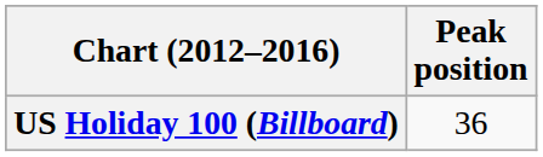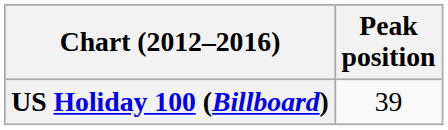 <table class="wikitable sortable plainrowheaders" style="text-align:center">
 <tr>
 <th scope="col">Chart (2012–2016)</th>
 <th scope="col">Peak<br>position</th>
 </tr>
 <tr>
 <th scope="row">US <a href='#'>Holiday 100</a> (<em><a href='#'>Billboard</a></em>)</th>
-<td>36</td>
+<td>39</td>
 </tr>
 </table>
